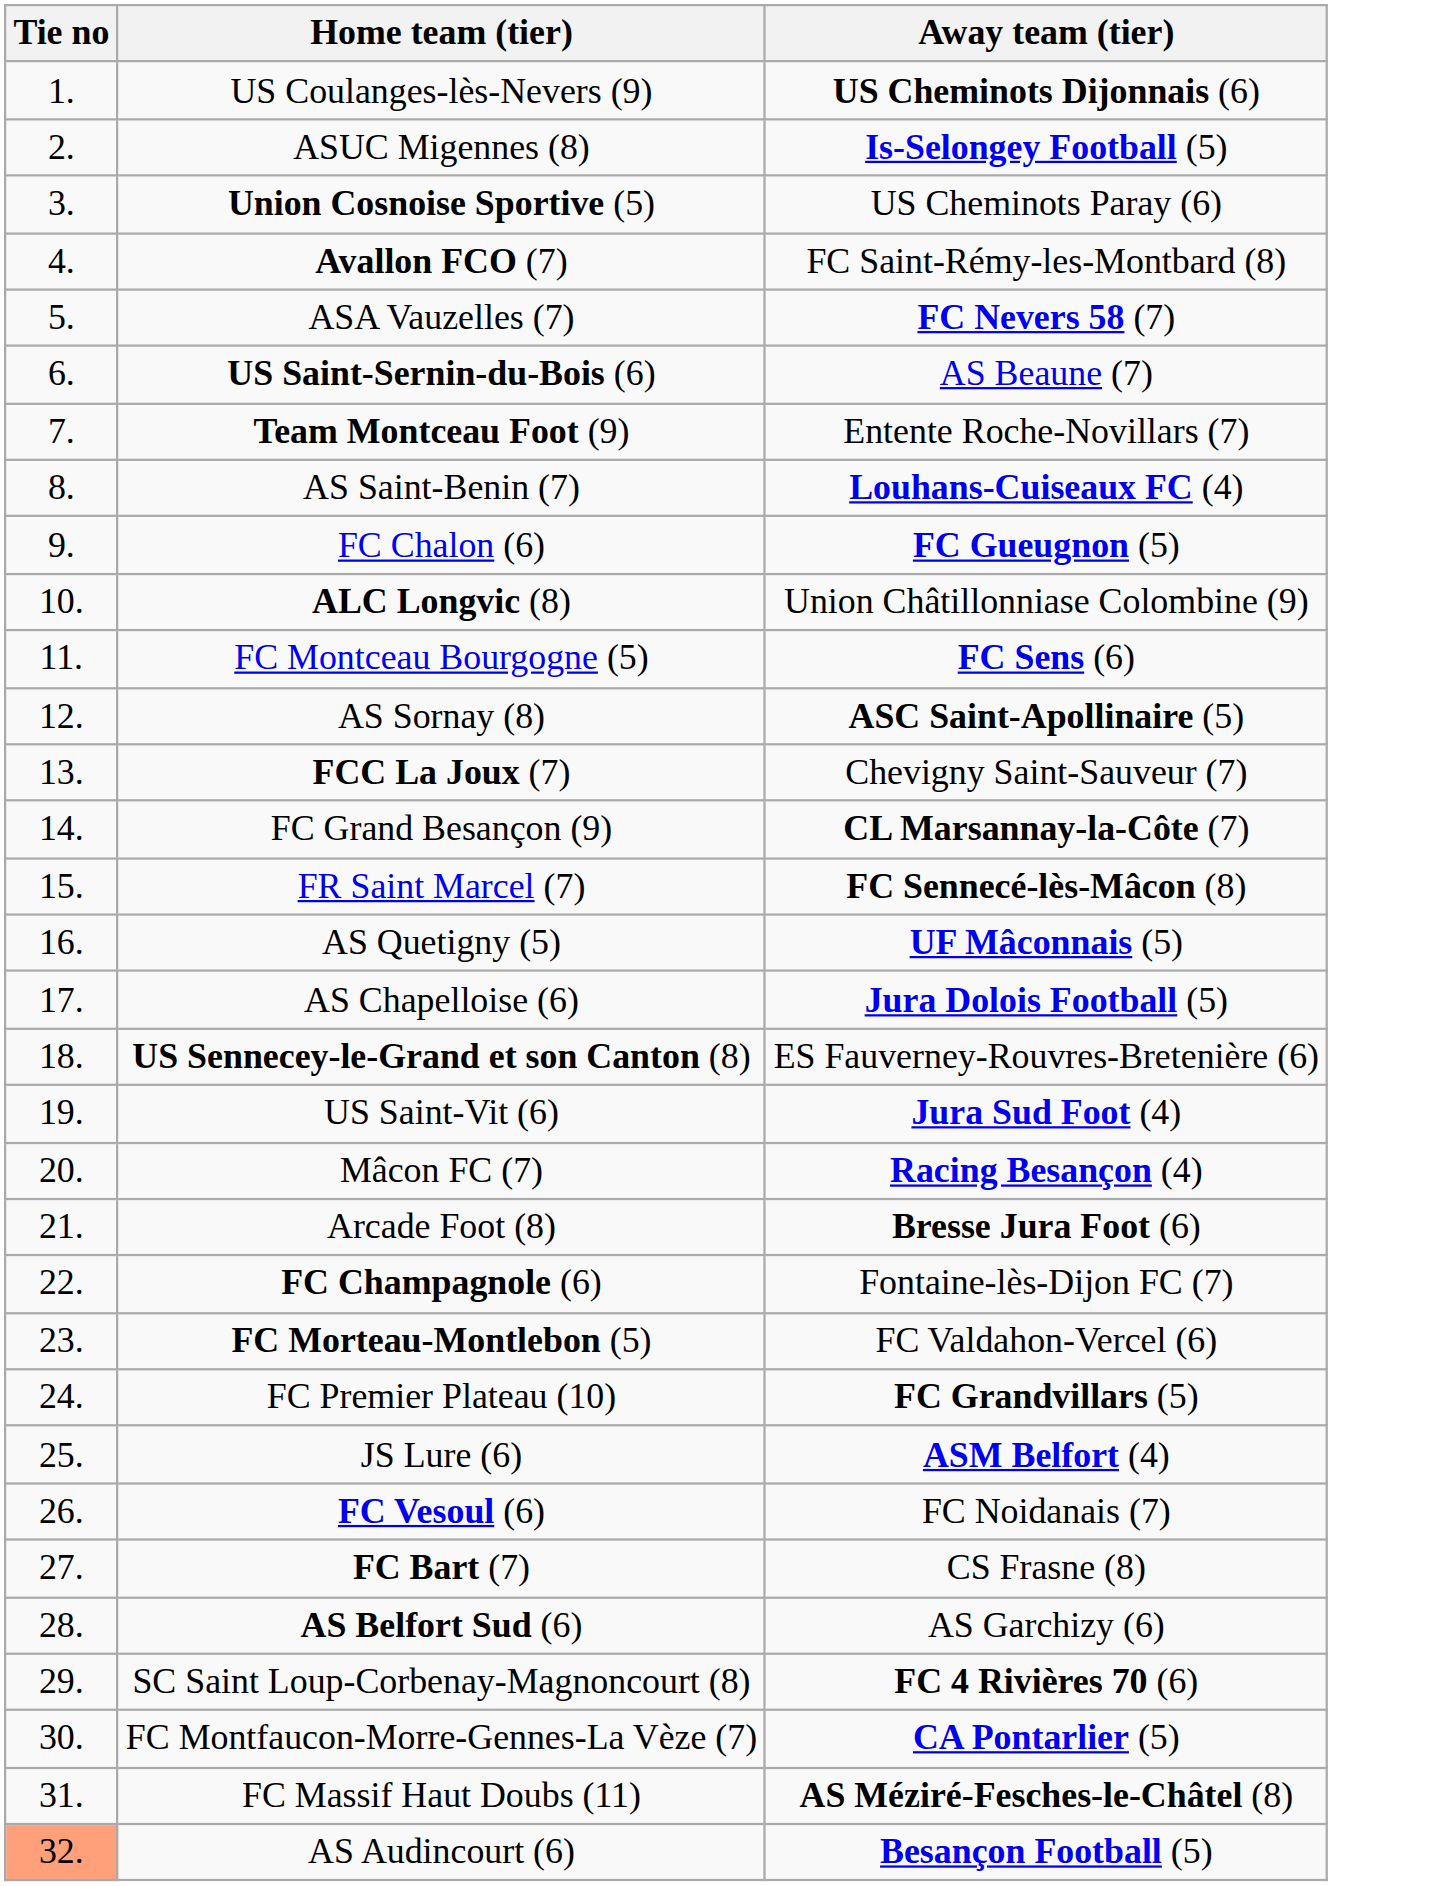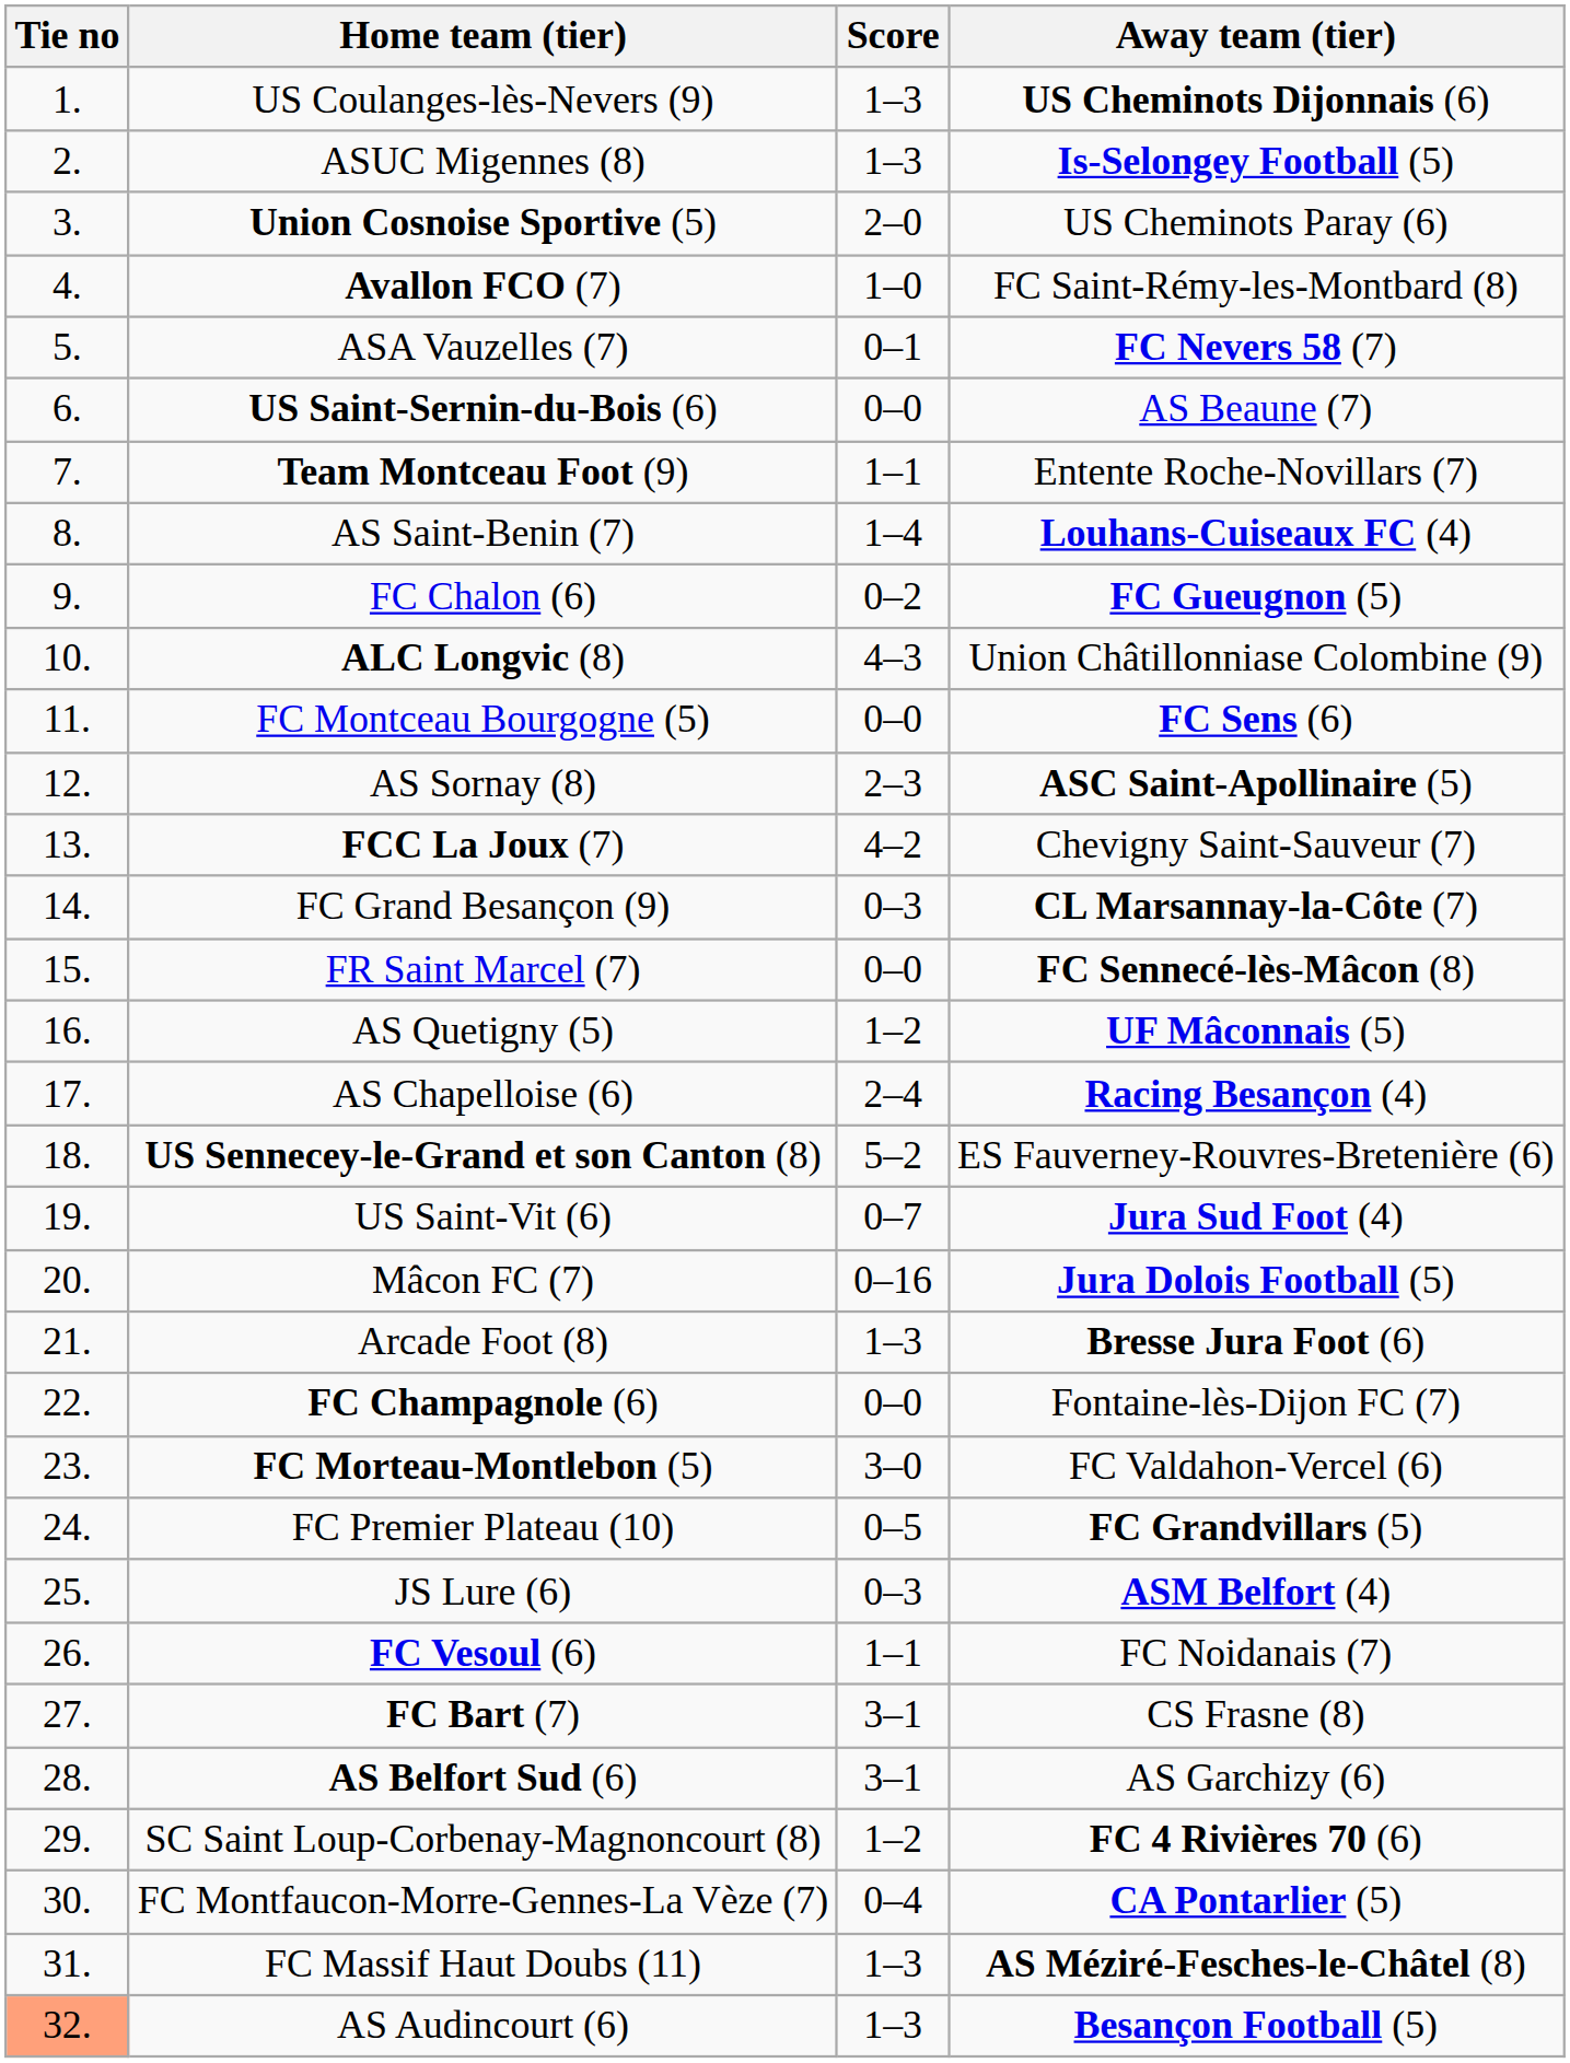 <table class="wikitable" style="text-align: center">
 <tr>
 <th>Tie no</th>
 <th>Home team (tier)</th>
+<th>Score</th>
 <th>Away team (tier)</th>
 </tr>
 <tr>
 <td>1.</td>
 <td>US Coulanges-lès-Nevers (9)</td>
+<td>1–3</td>
 <td><strong>US Cheminots Dijonnais</strong> (6)</td>
 </tr>
 <tr>
 <td>2.</td>
 <td>ASUC Migennes (8)</td>
+<td>1–3</td>
 <td><strong><a href='#'>Is-Selongey Football</a></strong> (5)</td>
 </tr>
 <tr>
 <td>3.</td>
 <td><strong>Union Cosnoise Sportive</strong> (5)</td>
+<td>2–0</td>
 <td>US Cheminots Paray (6)</td>
 </tr>
 <tr>
 <td>4.</td>
 <td><strong>Avallon FCO</strong> (7)</td>
+<td>1–0</td>
 <td>FC Saint-Rémy-les-Montbard (8)</td>
 </tr>
 <tr>
 <td>5.</td>
 <td>ASA Vauzelles (7)</td>
+<td>0–1</td>
 <td><strong><a href='#'>FC Nevers 58</a></strong> (7)</td>
 </tr>
 <tr>
 <td>6.</td>
 <td><strong>US Saint-Sernin-du-Bois</strong> (6)</td>
+<td>0–0 </td>
 <td><a href='#'>AS Beaune</a> (7)</td>
 </tr>
 <tr>
 <td>7.</td>
 <td><strong>Team Montceau Foot</strong> (9)</td>
+<td>1–1 </td>
 <td>Entente Roche-Novillars (7)</td>
 </tr>
 <tr>
 <td>8.</td>
 <td>AS Saint-Benin (7)</td>
+<td>1–4</td>
 <td><strong><a href='#'>Louhans-Cuiseaux FC</a></strong> (4)</td>
 </tr>
 <tr>
 <td>9.</td>
 <td><a href='#'>FC Chalon</a> (6)</td>
+<td>0–2</td>
 <td><strong><a href='#'>FC Gueugnon</a></strong> (5)</td>
 </tr>
 <tr>
 <td>10.</td>
 <td><strong>ALC Longvic</strong> (8)</td>
+<td>4–3</td>
 <td>Union Châtillonniase Colombine (9)</td>
 </tr>
 <tr>
 <td>11.</td>
 <td><a href='#'>FC Montceau Bourgogne</a> (5)</td>
+<td>0–0 </td>
 <td><strong><a href='#'>FC Sens</a></strong> (6)</td>
 </tr>
 <tr>
 <td>12.</td>
 <td>AS Sornay (8)</td>
+<td>2–3</td>
 <td><strong>ASC Saint-Apollinaire</strong> (5)</td>
 </tr>
 <tr>
 <td>13.</td>
 <td><strong>FCC La Joux</strong> (7)</td>
+<td>4–2</td>
 <td>Chevigny Saint-Sauveur (7)</td>
 </tr>
 <tr>
 <td>14.</td>
 <td>FC Grand Besançon (9)</td>
+<td>0–3</td>
 <td><strong>CL Marsannay-la-Côte</strong> (7)</td>
 </tr>
 <tr>
 <td>15.</td>
 <td><a href='#'>FR Saint Marcel</a> (7)</td>
+<td>0–0 </td>
 <td><strong>FC Sennecé-lès-Mâcon</strong> (8)</td>
 </tr>
 <tr>
 <td>16.</td>
 <td>AS Quetigny (5)</td>
+<td>1–2</td>
 <td><strong><a href='#'>UF Mâconnais</a></strong> (5)</td>
 </tr>
 <tr>
 <td>17.</td>
 <td>AS Chapelloise (6)</td>
-<td><strong><a href='#'>Jura Dolois Football</a></strong> (5)</td>
+<td>2–4</td>
+<td><strong><a href='#'>Racing Besançon</a></strong> (4)</td>
 </tr>
 <tr>
 <td>18.</td>
 <td><strong>US Sennecey-le-Grand et son Canton</strong> (8)</td>
+<td>5–2</td>
 <td>ES Fauverney-Rouvres-Bretenière (6)</td>
 </tr>
 <tr>
 <td>19.</td>
 <td>US Saint-Vit (6)</td>
+<td>0–7</td>
 <td><strong><a href='#'>Jura Sud Foot</a></strong> (4)</td>
 </tr>
 <tr>
 <td>20.</td>
 <td>Mâcon FC (7)</td>
-<td><strong><a href='#'>Racing Besançon</a></strong> (4)</td>
+<td>0–16</td>
+<td><strong><a href='#'>Jura Dolois Football</a></strong> (5)</td>
 </tr>
 <tr>
 <td>21.</td>
 <td>Arcade Foot (8)</td>
+<td>1–3</td>
 <td><strong>Bresse Jura Foot</strong> (6)</td>
 </tr>
 <tr>
 <td>22.</td>
 <td><strong>FC Champagnole</strong> (6)</td>
+<td>0–0 </td>
 <td>Fontaine-lès-Dijon FC (7)</td>
 </tr>
 <tr>
 <td>23.</td>
 <td><strong>FC Morteau-Montlebon</strong> (5)</td>
+<td>3–0</td>
 <td>FC Valdahon-Vercel (6)</td>
 </tr>
 <tr>
 <td>24.</td>
 <td>FC Premier Plateau (10)</td>
+<td>0–5</td>
 <td><strong>FC Grandvillars</strong> (5)</td>
 </tr>
 <tr>
 <td>25.</td>
 <td>JS Lure (6)</td>
+<td>0–3</td>
 <td><strong><a href='#'>ASM Belfort</a></strong> (4)</td>
 </tr>
 <tr>
 <td>26.</td>
 <td><strong><a href='#'>FC Vesoul</a></strong> (6)</td>
+<td>1–1 </td>
 <td>FC Noidanais (7)</td>
 </tr>
 <tr>
 <td>27.</td>
 <td><strong>FC Bart</strong> (7)</td>
+<td>3–1</td>
 <td>CS Frasne (8)</td>
 </tr>
 <tr>
 <td>28.</td>
 <td><strong>AS Belfort Sud</strong> (6)</td>
+<td>3–1</td>
 <td>AS Garchizy (6)</td>
 </tr>
 <tr>
 <td>29.</td>
 <td>SC Saint Loup-Corbenay-Magnoncourt (8)</td>
+<td>1–2</td>
 <td><strong>FC 4 Rivières 70</strong> (6)</td>
 </tr>
 <tr>
 <td>30.</td>
 <td>FC Montfaucon-Morre-Gennes-La Vèze (7)</td>
+<td>0–4</td>
 <td><strong><a href='#'>CA Pontarlier</a></strong> (5)</td>
 </tr>
 <tr>
 <td>31.</td>
 <td>FC Massif Haut Doubs (11)</td>
+<td>1–3</td>
 <td><strong>AS Méziré-Fesches-le-Châtel</strong> (8)</td>
 </tr>
 <tr>
 <td style="background: lightsalmon;">32.</td>
 <td>AS Audincourt (6)</td>
+<td>1–3</td>
 <td><strong><a href='#'>Besançon Football</a></strong> (5)</td>
 </tr>
 </table>
